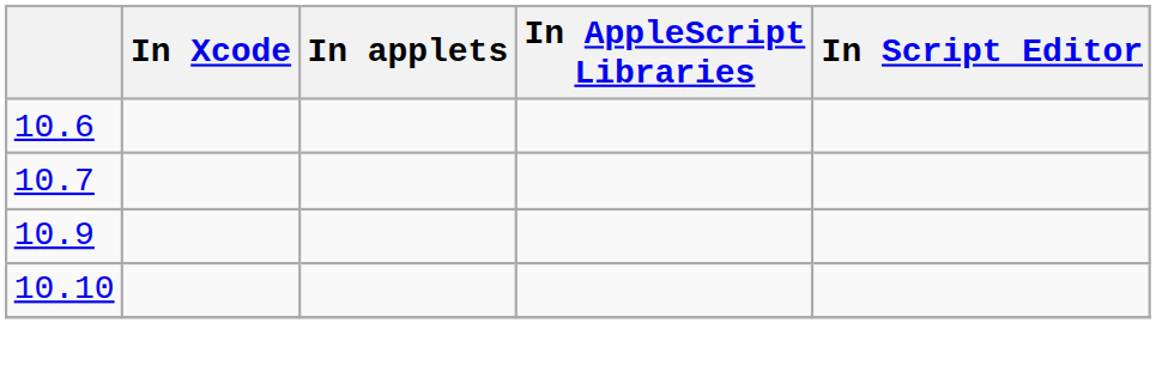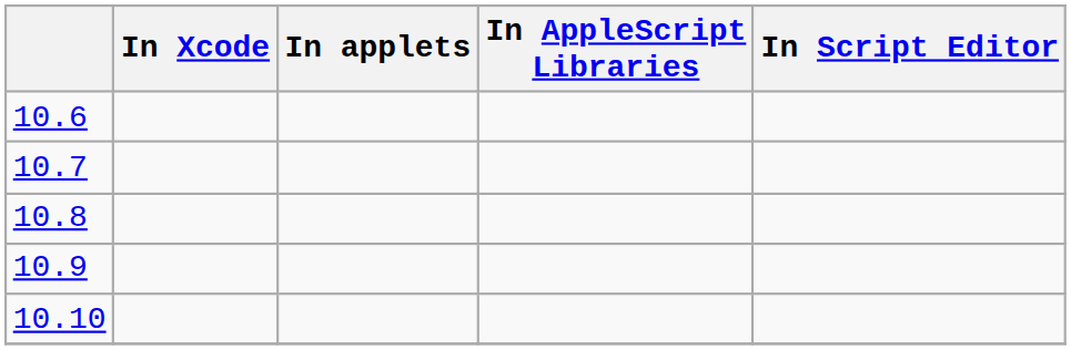 <table class="wikitable">
 <tr>
 <th scope=col></th>
 <th scope=col>In <a href='#'>Xcode</a></th>
 <th scope=col>In applets</th>
 <th scope=col>In <a href='#'>AppleScript<br>Libraries</a></th>
 <th scope=col>In <a href='#'>Script Editor</a></th>
 </tr>
 <tr>
 <td><a href='#'>10.6</a></td>
 <td></td>
 <td></td>
 <td></td>
 <td></td>
 </tr>
 <tr>
 <td><a href='#'>10.7</a></td>
 <td></td>
 <td></td>
 <td></td>
 <td></td>
 </tr>
 <tr>
+<td><a href='#'>10.8</a></td>
+<td></td>
+<td></td>
+<td></td>
+<td></td>
+</tr>
+<tr>
 <td><a href='#'>10.9</a></td>
 <td></td>
 <td></td>
 <td></td>
 <td></td>
 </tr>
 <tr>
 <td><a href='#'>10.10</a></td>
 <td></td>
 <td></td>
 <td></td>
 <td></td>
 </tr>
 <tr>
 </tr>
 </table>
